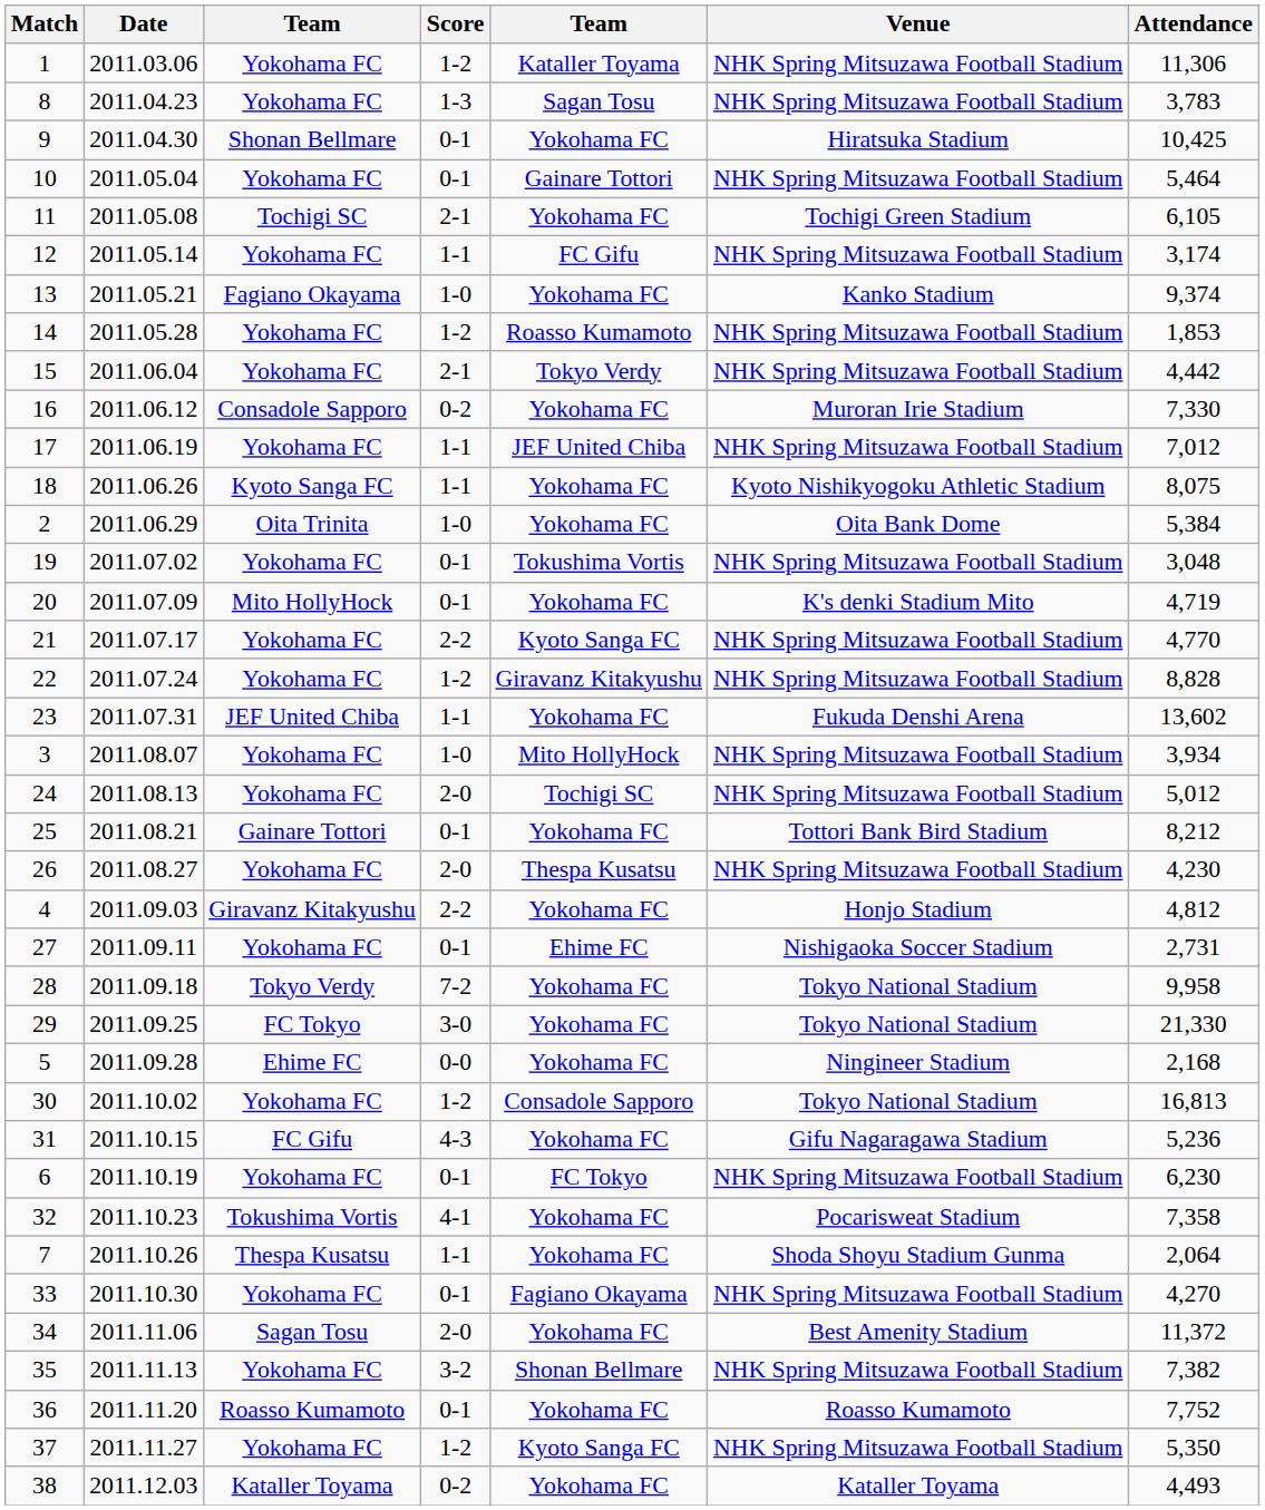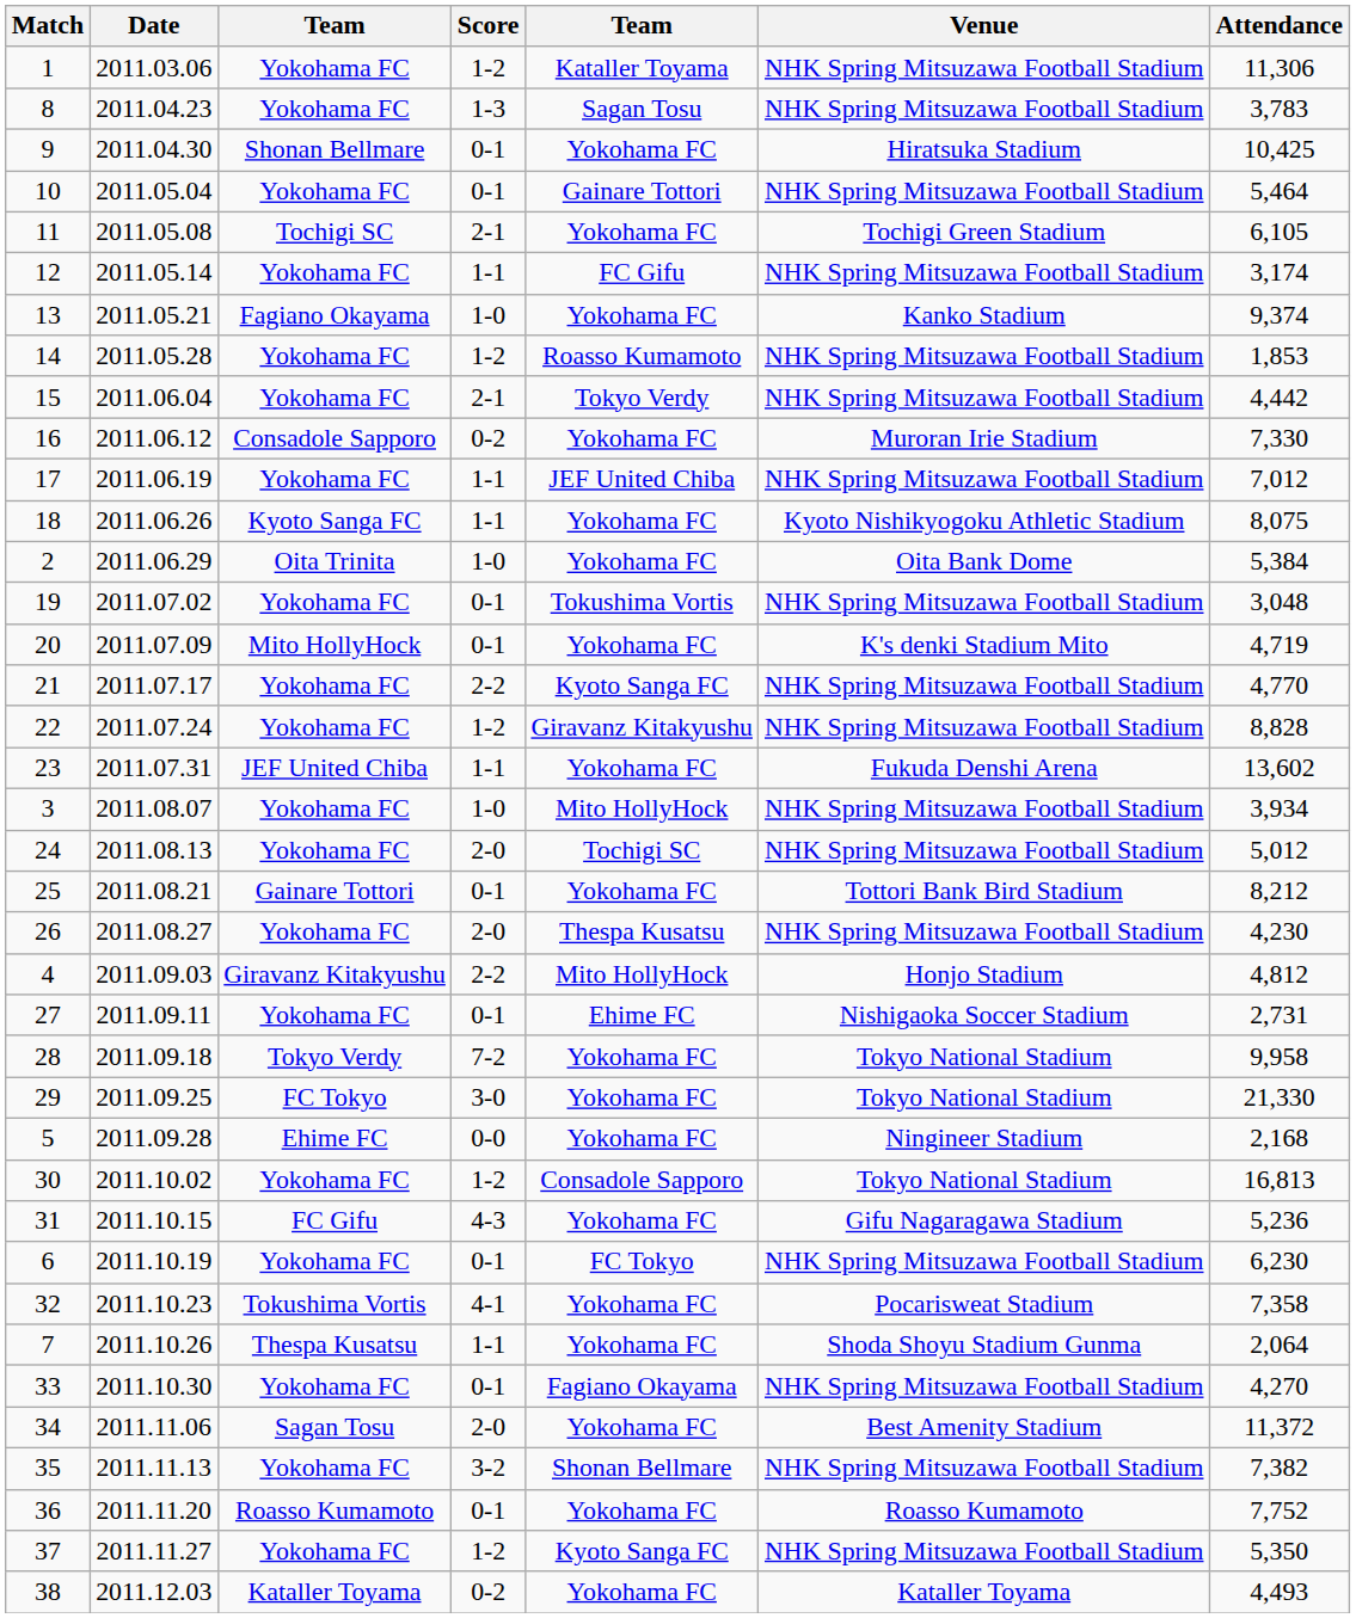 <table class="wikitable" style="text-align:center;">
 <tr>
 <th>Match</th>
 <th>Date</th>
 <th>Team</th>
 <th>Score</th>
 <th>Team</th>
 <th>Venue</th>
 <th>Attendance</th>
 </tr>
 <tr>
 <td>1</td>
 <td>2011.03.06</td>
 <td><a href='#'>Yokohama FC</a></td>
 <td>1-2</td>
 <td><a href='#'>Kataller Toyama</a></td>
 <td><a href='#'>NHK Spring Mitsuzawa Football Stadium</a></td>
 <td>11,306</td>
 </tr>
 <tr>
 <td>8</td>
 <td>2011.04.23</td>
 <td><a href='#'>Yokohama FC</a></td>
 <td>1-3</td>
 <td><a href='#'>Sagan Tosu</a></td>
 <td><a href='#'>NHK Spring Mitsuzawa Football Stadium</a></td>
 <td>3,783</td>
 </tr>
 <tr>
 <td>9</td>
 <td>2011.04.30</td>
 <td><a href='#'>Shonan Bellmare</a></td>
 <td>0-1</td>
 <td><a href='#'>Yokohama FC</a></td>
 <td><a href='#'>Hiratsuka Stadium</a></td>
 <td>10,425</td>
 </tr>
 <tr>
 <td>10</td>
 <td>2011.05.04</td>
 <td><a href='#'>Yokohama FC</a></td>
 <td>0-1</td>
 <td><a href='#'>Gainare Tottori</a></td>
 <td><a href='#'>NHK Spring Mitsuzawa Football Stadium</a></td>
 <td>5,464</td>
 </tr>
 <tr>
 <td>11</td>
 <td>2011.05.08</td>
 <td><a href='#'>Tochigi SC</a></td>
 <td>2-1</td>
 <td><a href='#'>Yokohama FC</a></td>
 <td><a href='#'>Tochigi Green Stadium</a></td>
 <td>6,105</td>
 </tr>
 <tr>
 <td>12</td>
 <td>2011.05.14</td>
 <td><a href='#'>Yokohama FC</a></td>
 <td>1-1</td>
 <td><a href='#'>FC Gifu</a></td>
 <td><a href='#'>NHK Spring Mitsuzawa Football Stadium</a></td>
 <td>3,174</td>
 </tr>
 <tr>
 <td>13</td>
 <td>2011.05.21</td>
 <td><a href='#'>Fagiano Okayama</a></td>
 <td>1-0</td>
 <td><a href='#'>Yokohama FC</a></td>
 <td><a href='#'>Kanko Stadium</a></td>
 <td>9,374</td>
 </tr>
 <tr>
 <td>14</td>
 <td>2011.05.28</td>
 <td><a href='#'>Yokohama FC</a></td>
 <td>1-2</td>
 <td><a href='#'>Roasso Kumamoto</a></td>
 <td><a href='#'>NHK Spring Mitsuzawa Football Stadium</a></td>
 <td>1,853</td>
 </tr>
 <tr>
 <td>15</td>
 <td>2011.06.04</td>
 <td><a href='#'>Yokohama FC</a></td>
 <td>2-1</td>
 <td><a href='#'>Tokyo Verdy</a></td>
 <td><a href='#'>NHK Spring Mitsuzawa Football Stadium</a></td>
 <td>4,442</td>
 </tr>
 <tr>
 <td>16</td>
 <td>2011.06.12</td>
 <td><a href='#'>Consadole Sapporo</a></td>
 <td>0-2</td>
 <td><a href='#'>Yokohama FC</a></td>
 <td><a href='#'>Muroran Irie Stadium</a></td>
 <td>7,330</td>
 </tr>
 <tr>
 <td>17</td>
 <td>2011.06.19</td>
 <td><a href='#'>Yokohama FC</a></td>
 <td>1-1</td>
 <td><a href='#'>JEF United Chiba</a></td>
 <td><a href='#'>NHK Spring Mitsuzawa Football Stadium</a></td>
 <td>7,012</td>
 </tr>
 <tr>
 <td>18</td>
 <td>2011.06.26</td>
 <td><a href='#'>Kyoto Sanga FC</a></td>
 <td>1-1</td>
 <td><a href='#'>Yokohama FC</a></td>
 <td><a href='#'>Kyoto Nishikyogoku Athletic Stadium</a></td>
 <td>8,075</td>
 </tr>
 <tr>
 <td>2</td>
 <td>2011.06.29</td>
 <td><a href='#'>Oita Trinita</a></td>
 <td>1-0</td>
 <td><a href='#'>Yokohama FC</a></td>
 <td><a href='#'>Oita Bank Dome</a></td>
 <td>5,384</td>
 </tr>
 <tr>
 <td>19</td>
 <td>2011.07.02</td>
 <td><a href='#'>Yokohama FC</a></td>
 <td>0-1</td>
 <td><a href='#'>Tokushima Vortis</a></td>
 <td><a href='#'>NHK Spring Mitsuzawa Football Stadium</a></td>
 <td>3,048</td>
 </tr>
 <tr>
 <td>20</td>
 <td>2011.07.09</td>
 <td><a href='#'>Mito HollyHock</a></td>
 <td>0-1</td>
 <td><a href='#'>Yokohama FC</a></td>
 <td><a href='#'>K's denki Stadium Mito</a></td>
 <td>4,719</td>
 </tr>
 <tr>
 <td>21</td>
 <td>2011.07.17</td>
 <td><a href='#'>Yokohama FC</a></td>
 <td>2-2</td>
 <td><a href='#'>Kyoto Sanga FC</a></td>
 <td><a href='#'>NHK Spring Mitsuzawa Football Stadium</a></td>
 <td>4,770</td>
 </tr>
 <tr>
 <td>22</td>
 <td>2011.07.24</td>
 <td><a href='#'>Yokohama FC</a></td>
 <td>1-2</td>
 <td><a href='#'>Giravanz Kitakyushu</a></td>
 <td><a href='#'>NHK Spring Mitsuzawa Football Stadium</a></td>
 <td>8,828</td>
 </tr>
 <tr>
 <td>23</td>
 <td>2011.07.31</td>
 <td><a href='#'>JEF United Chiba</a></td>
 <td>1-1</td>
 <td><a href='#'>Yokohama FC</a></td>
 <td><a href='#'>Fukuda Denshi Arena</a></td>
 <td>13,602</td>
 </tr>
 <tr>
 <td>3</td>
 <td>2011.08.07</td>
 <td><a href='#'>Yokohama FC</a></td>
 <td>1-0</td>
 <td><a href='#'>Mito HollyHock</a></td>
 <td><a href='#'>NHK Spring Mitsuzawa Football Stadium</a></td>
 <td>3,934</td>
 </tr>
 <tr>
 <td>24</td>
 <td>2011.08.13</td>
 <td><a href='#'>Yokohama FC</a></td>
 <td>2-0</td>
 <td><a href='#'>Tochigi SC</a></td>
 <td><a href='#'>NHK Spring Mitsuzawa Football Stadium</a></td>
 <td>5,012</td>
 </tr>
 <tr>
 <td>25</td>
 <td>2011.08.21</td>
 <td><a href='#'>Gainare Tottori</a></td>
 <td>0-1</td>
 <td><a href='#'>Yokohama FC</a></td>
 <td><a href='#'>Tottori Bank Bird Stadium</a></td>
 <td>8,212</td>
 </tr>
 <tr>
 <td>26</td>
 <td>2011.08.27</td>
 <td><a href='#'>Yokohama FC</a></td>
 <td>2-0</td>
 <td><a href='#'>Thespa Kusatsu</a></td>
 <td><a href='#'>NHK Spring Mitsuzawa Football Stadium</a></td>
 <td>4,230</td>
 </tr>
 <tr>
 <td>4</td>
 <td>2011.09.03</td>
 <td><a href='#'>Giravanz Kitakyushu</a></td>
 <td>2-2</td>
-<td><a href='#'>Yokohama FC</a></td>
+<td><a href='#'>Mito HollyHock</a></td>
 <td><a href='#'>Honjo Stadium</a></td>
 <td>4,812</td>
 </tr>
 <tr>
 <td>27</td>
 <td>2011.09.11</td>
 <td><a href='#'>Yokohama FC</a></td>
 <td>0-1</td>
 <td><a href='#'>Ehime FC</a></td>
 <td><a href='#'>Nishigaoka Soccer Stadium</a></td>
 <td>2,731</td>
 </tr>
 <tr>
 <td>28</td>
 <td>2011.09.18</td>
 <td><a href='#'>Tokyo Verdy</a></td>
 <td>7-2</td>
 <td><a href='#'>Yokohama FC</a></td>
 <td><a href='#'>Tokyo National Stadium</a></td>
 <td>9,958</td>
 </tr>
 <tr>
 <td>29</td>
 <td>2011.09.25</td>
 <td><a href='#'>FC Tokyo</a></td>
 <td>3-0</td>
 <td><a href='#'>Yokohama FC</a></td>
 <td><a href='#'>Tokyo National Stadium</a></td>
 <td>21,330</td>
 </tr>
 <tr>
 <td>5</td>
 <td>2011.09.28</td>
 <td><a href='#'>Ehime FC</a></td>
 <td>0-0</td>
 <td><a href='#'>Yokohama FC</a></td>
 <td><a href='#'>Ningineer Stadium</a></td>
 <td>2,168</td>
 </tr>
 <tr>
 <td>30</td>
 <td>2011.10.02</td>
 <td><a href='#'>Yokohama FC</a></td>
 <td>1-2</td>
 <td><a href='#'>Consadole Sapporo</a></td>
 <td><a href='#'>Tokyo National Stadium</a></td>
 <td>16,813</td>
 </tr>
 <tr>
 <td>31</td>
 <td>2011.10.15</td>
 <td><a href='#'>FC Gifu</a></td>
 <td>4-3</td>
 <td><a href='#'>Yokohama FC</a></td>
 <td><a href='#'>Gifu Nagaragawa Stadium</a></td>
 <td>5,236</td>
 </tr>
 <tr>
 <td>6</td>
 <td>2011.10.19</td>
 <td><a href='#'>Yokohama FC</a></td>
 <td>0-1</td>
 <td><a href='#'>FC Tokyo</a></td>
 <td><a href='#'>NHK Spring Mitsuzawa Football Stadium</a></td>
 <td>6,230</td>
 </tr>
 <tr>
 <td>32</td>
 <td>2011.10.23</td>
 <td><a href='#'>Tokushima Vortis</a></td>
 <td>4-1</td>
 <td><a href='#'>Yokohama FC</a></td>
 <td><a href='#'>Pocarisweat Stadium</a></td>
 <td>7,358</td>
 </tr>
 <tr>
 <td>7</td>
 <td>2011.10.26</td>
 <td><a href='#'>Thespa Kusatsu</a></td>
 <td>1-1</td>
 <td><a href='#'>Yokohama FC</a></td>
 <td><a href='#'>Shoda Shoyu Stadium Gunma</a></td>
 <td>2,064</td>
 </tr>
 <tr>
 <td>33</td>
 <td>2011.10.30</td>
 <td><a href='#'>Yokohama FC</a></td>
 <td>0-1</td>
 <td><a href='#'>Fagiano Okayama</a></td>
 <td><a href='#'>NHK Spring Mitsuzawa Football Stadium</a></td>
 <td>4,270</td>
 </tr>
 <tr>
 <td>34</td>
 <td>2011.11.06</td>
 <td><a href='#'>Sagan Tosu</a></td>
 <td>2-0</td>
 <td><a href='#'>Yokohama FC</a></td>
 <td><a href='#'>Best Amenity Stadium</a></td>
 <td>11,372</td>
 </tr>
 <tr>
 <td>35</td>
 <td>2011.11.13</td>
 <td><a href='#'>Yokohama FC</a></td>
 <td>3-2</td>
 <td><a href='#'>Shonan Bellmare</a></td>
 <td><a href='#'>NHK Spring Mitsuzawa Football Stadium</a></td>
 <td>7,382</td>
 </tr>
 <tr>
 <td>36</td>
 <td>2011.11.20</td>
 <td><a href='#'>Roasso Kumamoto</a></td>
 <td>0-1</td>
 <td><a href='#'>Yokohama FC</a></td>
 <td><a href='#'>Roasso Kumamoto</a></td>
 <td>7,752</td>
 </tr>
 <tr>
 <td>37</td>
 <td>2011.11.27</td>
 <td><a href='#'>Yokohama FC</a></td>
 <td>1-2</td>
 <td><a href='#'>Kyoto Sanga FC</a></td>
 <td><a href='#'>NHK Spring Mitsuzawa Football Stadium</a></td>
 <td>5,350</td>
 </tr>
 <tr>
 <td>38</td>
 <td>2011.12.03</td>
 <td><a href='#'>Kataller Toyama</a></td>
 <td>0-2</td>
 <td><a href='#'>Yokohama FC</a></td>
 <td><a href='#'>Kataller Toyama</a></td>
 <td>4,493</td>
 </tr>
 </table>
